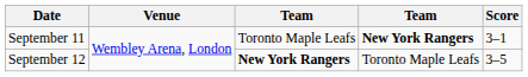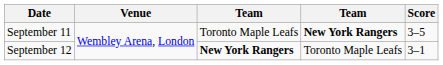 <table class="wikitable">
 <tr>
 <th>Date</th>
 <th>Venue</th>
 <th>Team</th>
 <th>Team</th>
 <th>Score</th>
 </tr>
 <tr>
 <td>September 11</td>
 <td rowspan="2"><a href='#'>Wembley Arena</a>, <a href='#'>London</a></td>
 <td>Toronto Maple Leafs</td>
 <td><strong>New York Rangers</strong></td>
-<td>3–1</td>
+<td>3–5</td>
 </tr>
 <tr>
 <td>September 12</td>
 <td><strong>New York Rangers</strong></td>
 <td>Toronto Maple Leafs</td>
-<td>3–5</td>
+<td>3–1</td>
 </tr>
 </table>
